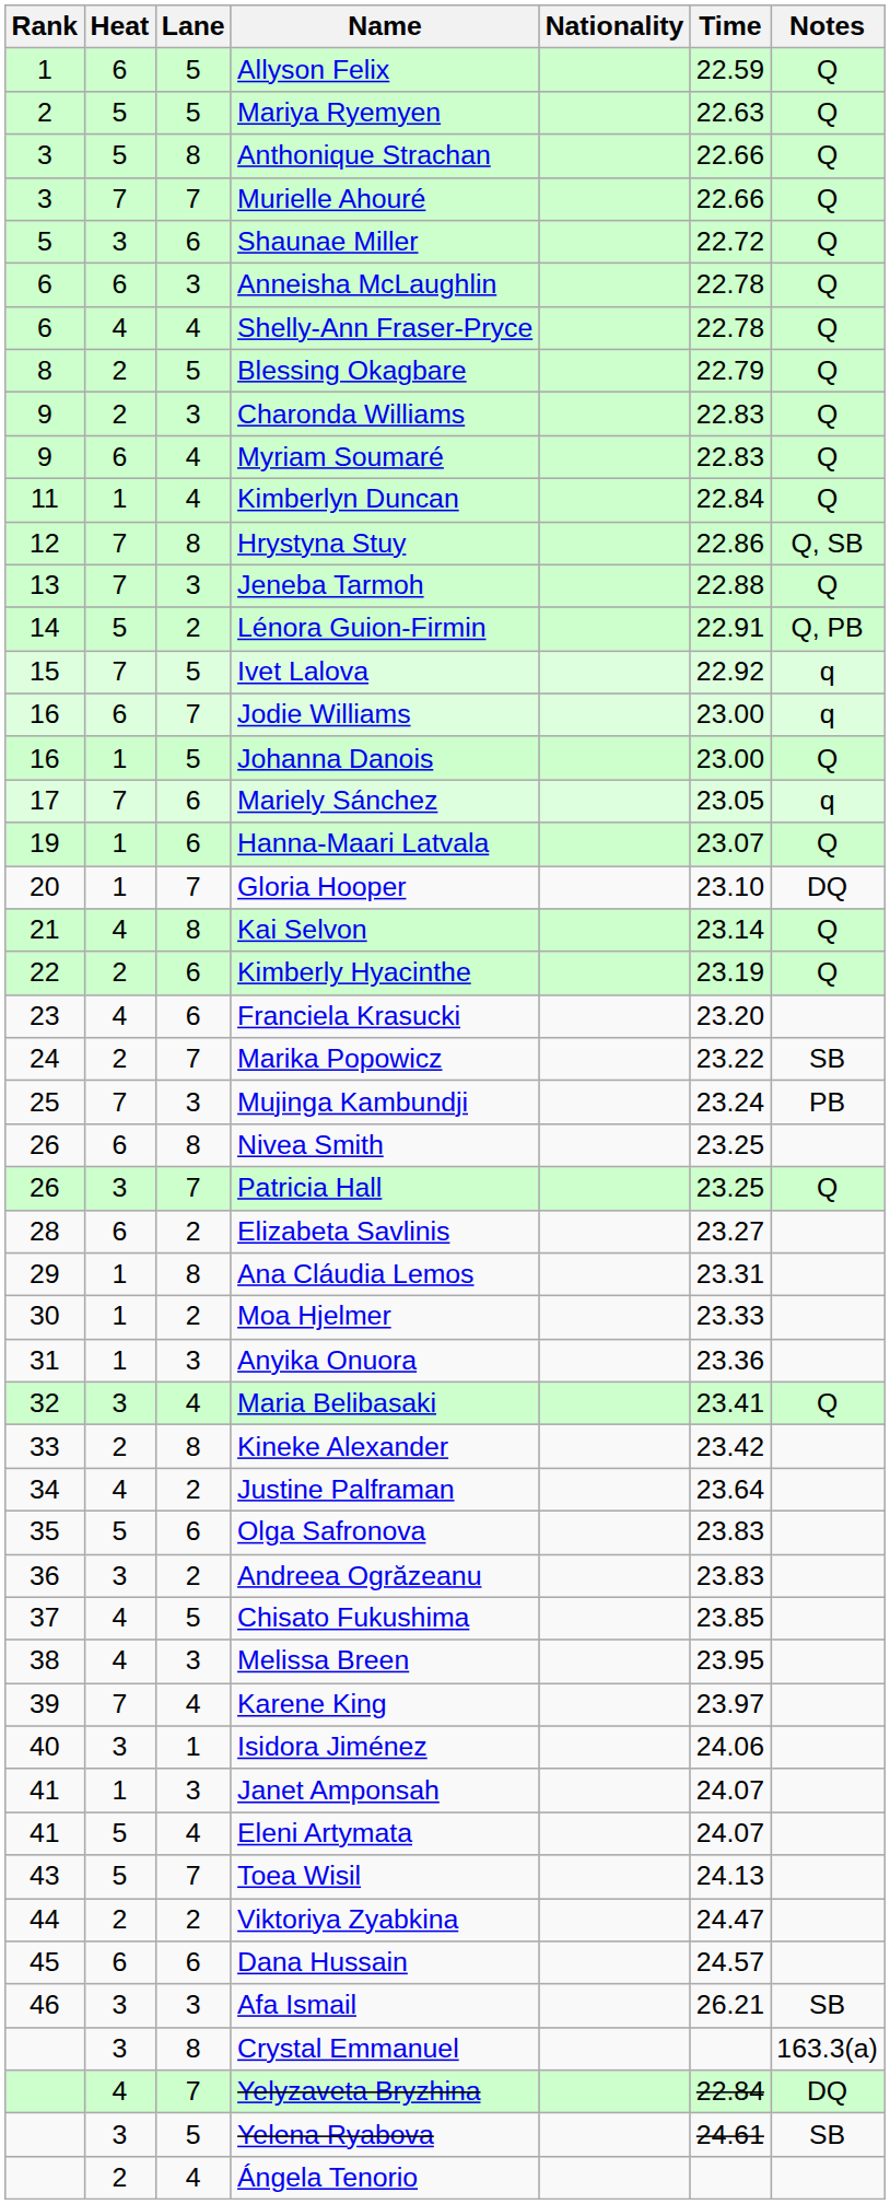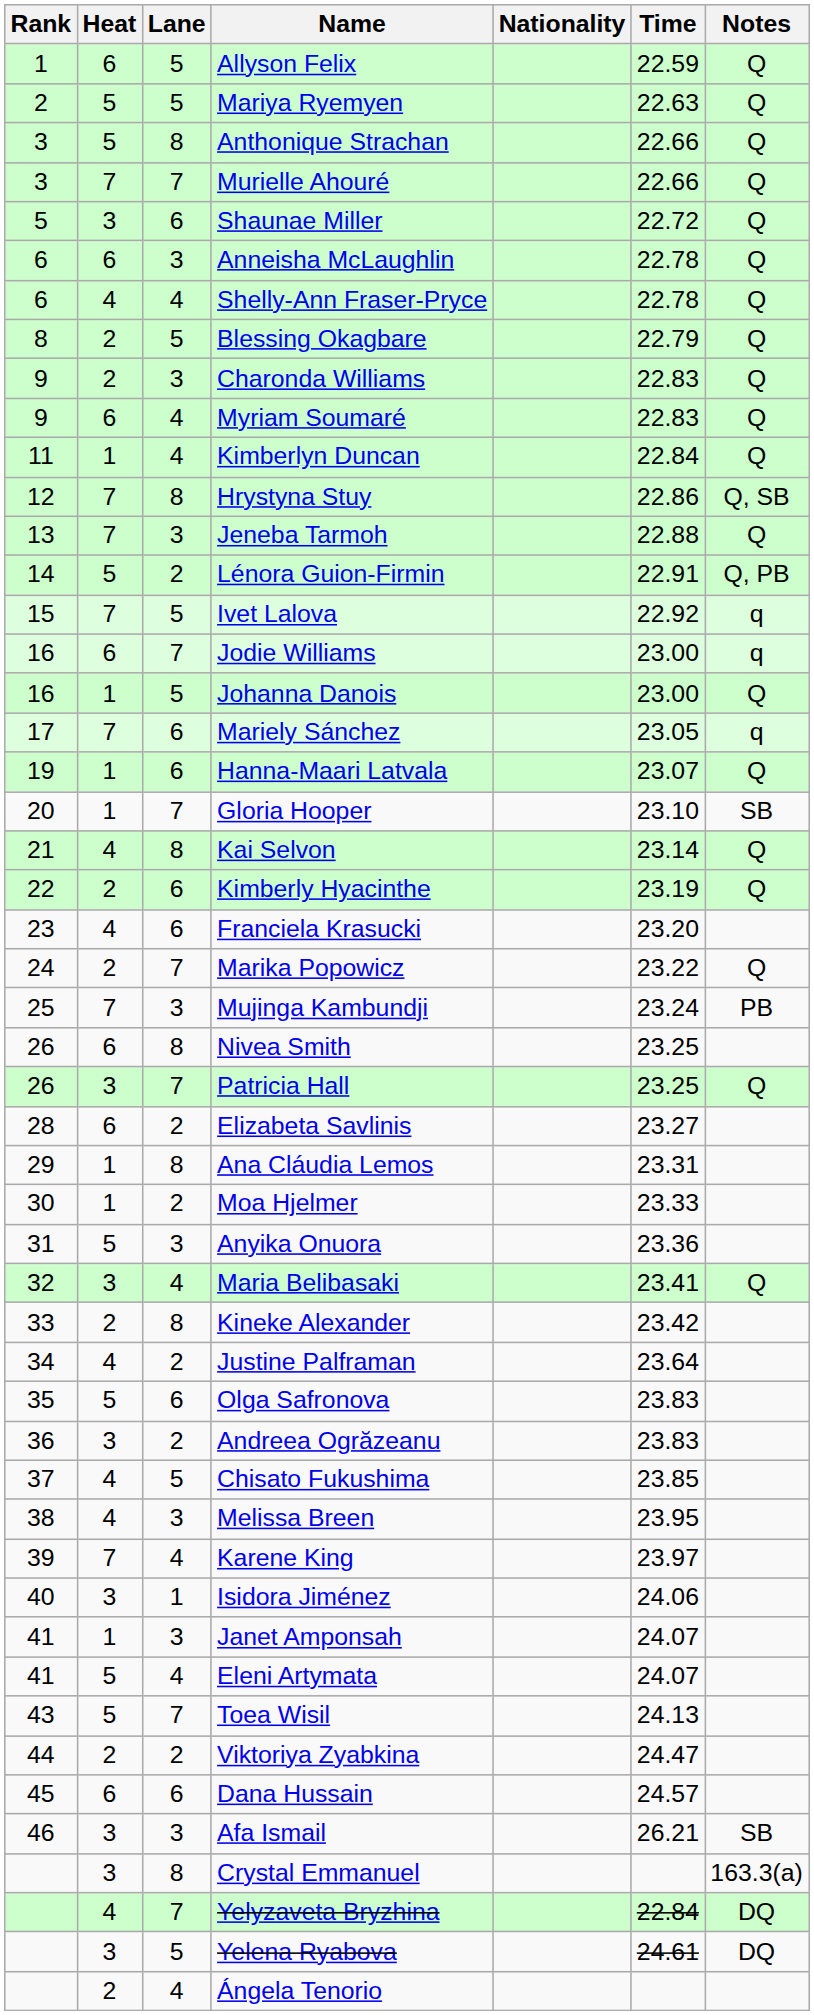 <table class="wikitable sortable" style="text-align:center">
 <tr>
 <th>Rank</th>
 <th>Heat</th>
 <th>Lane</th>
 <th>Name</th>
 <th>Nationality</th>
 <th>Time</th>
 <th>Notes</th>
 </tr>
 <tr bgcolor=ccffcc>
 <td>1</td>
 <td>6</td>
 <td>5</td>
 <td align=left><a href='#'>Allyson Felix</a></td>
 <td align=left></td>
 <td>22.59</td>
 <td>Q</td>
 </tr>
 <tr bgcolor=ccffcc>
 <td>2</td>
 <td>5</td>
 <td>5</td>
 <td align=left><a href='#'>Mariya Ryemyen</a></td>
 <td align=left></td>
 <td>22.63</td>
 <td>Q</td>
 </tr>
 <tr bgcolor=ccffcc>
 <td>3</td>
 <td>5</td>
 <td>8</td>
 <td align=left><a href='#'>Anthonique Strachan</a></td>
 <td align=left></td>
 <td>22.66</td>
 <td>Q</td>
 </tr>
 <tr bgcolor=ccffcc>
 <td>3</td>
 <td>7</td>
 <td>7</td>
 <td align=left><a href='#'>Murielle Ahouré</a></td>
 <td align=left></td>
 <td>22.66</td>
 <td>Q</td>
 </tr>
 <tr bgcolor=ccffcc>
 <td>5</td>
 <td>3</td>
 <td>6</td>
 <td align=left><a href='#'>Shaunae Miller</a></td>
 <td align=left></td>
 <td>22.72</td>
 <td>Q</td>
 </tr>
 <tr bgcolor=ccffcc>
 <td>6</td>
 <td>6</td>
 <td>3</td>
 <td align=left><a href='#'>Anneisha McLaughlin</a></td>
 <td align=left></td>
 <td>22.78</td>
 <td>Q</td>
 </tr>
 <tr bgcolor=ccffcc>
 <td>6</td>
 <td>4</td>
 <td>4</td>
 <td align=left><a href='#'>Shelly-Ann Fraser-Pryce</a></td>
 <td align=left></td>
 <td>22.78</td>
 <td>Q</td>
 </tr>
 <tr bgcolor=ccffcc>
 <td>8</td>
 <td>2</td>
 <td>5</td>
 <td align=left><a href='#'>Blessing Okagbare</a></td>
 <td align=left></td>
 <td>22.79</td>
 <td>Q</td>
 </tr>
 <tr bgcolor=ccffcc>
 <td>9</td>
 <td>2</td>
 <td>3</td>
 <td align=left><a href='#'>Charonda Williams</a></td>
 <td align=left></td>
 <td>22.83</td>
 <td>Q</td>
 </tr>
 <tr bgcolor=ccffcc>
 <td>9</td>
 <td>6</td>
 <td>4</td>
 <td align=left><a href='#'>Myriam Soumaré</a></td>
 <td align=left></td>
 <td>22.83</td>
 <td>Q</td>
 </tr>
 <tr bgcolor=ccffcc>
 <td>11</td>
 <td>1</td>
 <td>4</td>
 <td align=left><a href='#'>Kimberlyn Duncan</a></td>
 <td align=left></td>
 <td>22.84</td>
 <td>Q</td>
 </tr>
 <tr bgcolor=ccffcc>
 <td>12</td>
 <td>7</td>
 <td>8</td>
 <td align=left><a href='#'>Hrystyna Stuy</a></td>
 <td align=left></td>
 <td>22.86</td>
 <td>Q, SB</td>
 </tr>
 <tr bgcolor=ccffcc>
 <td>13</td>
 <td>7</td>
 <td>3</td>
 <td align=left><a href='#'>Jeneba Tarmoh</a></td>
 <td align=left></td>
 <td>22.88</td>
 <td>Q</td>
 </tr>
 <tr bgcolor=ccffcc>
 <td>14</td>
 <td>5</td>
 <td>2</td>
 <td align=left><a href='#'>Lénora Guion-Firmin</a></td>
 <td align=left></td>
 <td>22.91</td>
 <td>Q, PB</td>
 </tr>
 <tr bgcolor=ddffdd>
 <td>15</td>
 <td>7</td>
 <td>5</td>
 <td align=left><a href='#'>Ivet Lalova</a></td>
 <td align=left></td>
 <td>22.92</td>
 <td>q</td>
 </tr>
 <tr bgcolor=ddffdd>
 <td>16</td>
 <td>6</td>
 <td>7</td>
 <td align=left><a href='#'>Jodie Williams</a></td>
 <td align=left></td>
 <td>23.00</td>
 <td>q</td>
 </tr>
 <tr bgcolor=ccffcc>
 <td>16</td>
 <td>1</td>
 <td>5</td>
 <td align=left><a href='#'>Johanna Danois</a></td>
 <td align=left></td>
 <td>23.00</td>
 <td>Q</td>
 </tr>
 <tr bgcolor=ddffdd>
 <td>17</td>
 <td>7</td>
 <td>6</td>
 <td align=left><a href='#'>Mariely Sánchez</a></td>
 <td align=left></td>
 <td>23.05</td>
 <td>q</td>
 </tr>
 <tr bgcolor=ccffcc>
 <td>19</td>
 <td>1</td>
 <td>6</td>
 <td align=left><a href='#'>Hanna-Maari Latvala</a></td>
 <td align=left></td>
 <td>23.07</td>
 <td>Q</td>
 </tr>
 <tr>
 <td>20</td>
 <td>1</td>
 <td>7</td>
 <td align=left><a href='#'>Gloria Hooper</a></td>
 <td align=left></td>
 <td>23.10</td>
-<td>DQ</td>
+<td>SB</td>
 </tr>
 <tr bgcolor=ccffcc>
 <td>21</td>
 <td>4</td>
 <td>8</td>
 <td align=left><a href='#'>Kai Selvon</a></td>
 <td align=left></td>
 <td>23.14</td>
 <td>Q</td>
 </tr>
 <tr bgcolor=ccffcc>
 <td>22</td>
 <td>2</td>
 <td>6</td>
 <td align=left><a href='#'>Kimberly Hyacinthe</a></td>
 <td align=left></td>
 <td>23.19</td>
 <td>Q</td>
 </tr>
 <tr>
 <td>23</td>
 <td>4</td>
 <td>6</td>
 <td align=left><a href='#'>Franciela Krasucki</a></td>
 <td align=left></td>
 <td>23.20</td>
 <td></td>
 </tr>
 <tr>
 <td>24</td>
 <td>2</td>
 <td>7</td>
 <td align=left><a href='#'>Marika Popowicz</a></td>
 <td align=left></td>
 <td>23.22</td>
-<td>SB</td>
+<td>Q</td>
 </tr>
 <tr>
 <td>25</td>
 <td>7</td>
 <td>3</td>
 <td align=left><a href='#'>Mujinga Kambundji</a></td>
 <td align=left></td>
 <td>23.24</td>
 <td>PB</td>
 </tr>
 <tr>
 <td>26</td>
 <td>6</td>
 <td>8</td>
 <td align=left><a href='#'>Nivea Smith</a></td>
 <td align=left></td>
 <td>23.25</td>
 <td></td>
 </tr>
 <tr bgcolor=ccffcc>
 <td>26</td>
 <td>3</td>
 <td>7</td>
 <td align=left><a href='#'>Patricia Hall</a></td>
 <td align=left></td>
 <td>23.25</td>
 <td>Q</td>
 </tr>
 <tr>
 <td>28</td>
 <td>6</td>
 <td>2</td>
 <td align=left><a href='#'>Elizabeta Savlinis</a></td>
 <td align=left></td>
 <td>23.27</td>
 <td></td>
 </tr>
 <tr>
 <td>29</td>
 <td>1</td>
 <td>8</td>
 <td align=left><a href='#'>Ana Cláudia Lemos</a></td>
 <td align=left></td>
 <td>23.31</td>
 <td></td>
 </tr>
 <tr>
 <td>30</td>
 <td>1</td>
 <td>2</td>
 <td align=left><a href='#'>Moa Hjelmer</a></td>
 <td align=left></td>
 <td>23.33</td>
 <td></td>
 </tr>
 <tr>
 <td>31</td>
-<td>1</td>
+<td>5</td>
 <td>3</td>
 <td align=left><a href='#'>Anyika Onuora</a></td>
 <td align=left></td>
 <td>23.36</td>
 <td></td>
 </tr>
 <tr bgcolor=ccffcc>
 <td>32</td>
 <td>3</td>
 <td>4</td>
 <td align=left><a href='#'>Maria Belibasaki</a></td>
 <td align=left></td>
 <td>23.41</td>
 <td>Q</td>
 </tr>
 <tr>
 <td>33</td>
 <td>2</td>
 <td>8</td>
 <td align=left><a href='#'>Kineke Alexander</a></td>
 <td align=left></td>
 <td>23.42</td>
 <td></td>
 </tr>
 <tr>
 <td>34</td>
 <td>4</td>
 <td>2</td>
 <td align=left><a href='#'>Justine Palframan</a></td>
 <td align=left></td>
 <td>23.64</td>
 <td></td>
 </tr>
 <tr>
 <td>35</td>
 <td>5</td>
 <td>6</td>
 <td align=left><a href='#'>Olga Safronova</a></td>
 <td align=left></td>
 <td>23.83</td>
 <td></td>
 </tr>
 <tr>
 <td>36</td>
 <td>3</td>
 <td>2</td>
 <td align=left><a href='#'>Andreea Ogrăzeanu</a></td>
 <td align=left></td>
 <td>23.83</td>
 <td></td>
 </tr>
 <tr>
 <td>37</td>
 <td>4</td>
 <td>5</td>
 <td align=left><a href='#'>Chisato Fukushima</a></td>
 <td align=left></td>
 <td>23.85</td>
 <td></td>
 </tr>
 <tr>
 <td>38</td>
 <td>4</td>
 <td>3</td>
 <td align=left><a href='#'>Melissa Breen</a></td>
 <td align=left></td>
 <td>23.95</td>
 <td></td>
 </tr>
 <tr>
 <td>39</td>
 <td>7</td>
 <td>4</td>
 <td align=left><a href='#'>Karene King</a></td>
 <td align=left></td>
 <td>23.97</td>
 <td></td>
 </tr>
 <tr>
 <td>40</td>
 <td>3</td>
 <td>1</td>
 <td align=left><a href='#'>Isidora Jiménez</a></td>
 <td align=left></td>
 <td>24.06</td>
 <td></td>
 </tr>
 <tr>
 <td>41</td>
 <td>1</td>
 <td>3</td>
 <td align=left><a href='#'>Janet Amponsah</a></td>
 <td align=left></td>
 <td>24.07</td>
 <td></td>
 </tr>
 <tr>
 <td>41</td>
 <td>5</td>
 <td>4</td>
 <td align=left><a href='#'>Eleni Artymata</a></td>
 <td align=left></td>
 <td>24.07</td>
 <td></td>
 </tr>
 <tr>
 <td>43</td>
 <td>5</td>
 <td>7</td>
 <td align=left><a href='#'>Toea Wisil</a></td>
 <td align=left></td>
 <td>24.13</td>
 <td></td>
 </tr>
 <tr>
 <td>44</td>
 <td>2</td>
 <td>2</td>
 <td align=left><a href='#'>Viktoriya Zyabkina</a></td>
 <td align=left></td>
 <td>24.47</td>
 <td></td>
 </tr>
 <tr>
 <td>45</td>
 <td>6</td>
 <td>6</td>
 <td align=left><a href='#'>Dana Hussain</a></td>
 <td align=left></td>
 <td>24.57</td>
 <td></td>
 </tr>
 <tr>
 <td>46</td>
 <td>3</td>
 <td>3</td>
 <td align=left><a href='#'>Afa Ismail</a></td>
 <td align=left></td>
 <td>26.21</td>
 <td>SB</td>
 </tr>
 <tr>
 <td></td>
 <td>3</td>
 <td>8</td>
 <td align=left><a href='#'>Crystal Emmanuel</a></td>
 <td align=left></td>
 <td></td>
 <td>163.3(a)</td>
 </tr>
 <tr bgcolor=ccffcc>
 <td></td>
 <td>4</td>
 <td>7</td>
 <td align=left><s><a href='#'>Yelyzaveta Bryzhina</a> </s></td>
 <td align=left><s> </s></td>
 <td><s>22.84 </s></td>
 <td>DQ</td>
 </tr>
 <tr>
 <td></td>
 <td>3</td>
 <td>5</td>
 <td align=left><s><a href='#'>Yelena Ryabova</a> </s></td>
 <td align=left><s> </s></td>
 <td><s>24.61 </s></td>
-<td>SB</td>
+<td>DQ</td>
 </tr>
 <tr>
 <td></td>
 <td>2</td>
 <td>4</td>
 <td align=left><a href='#'>Ángela Tenorio</a></td>
 <td align=left></td>
 <td></td>
 <td></td>
 </tr>
 </table>
